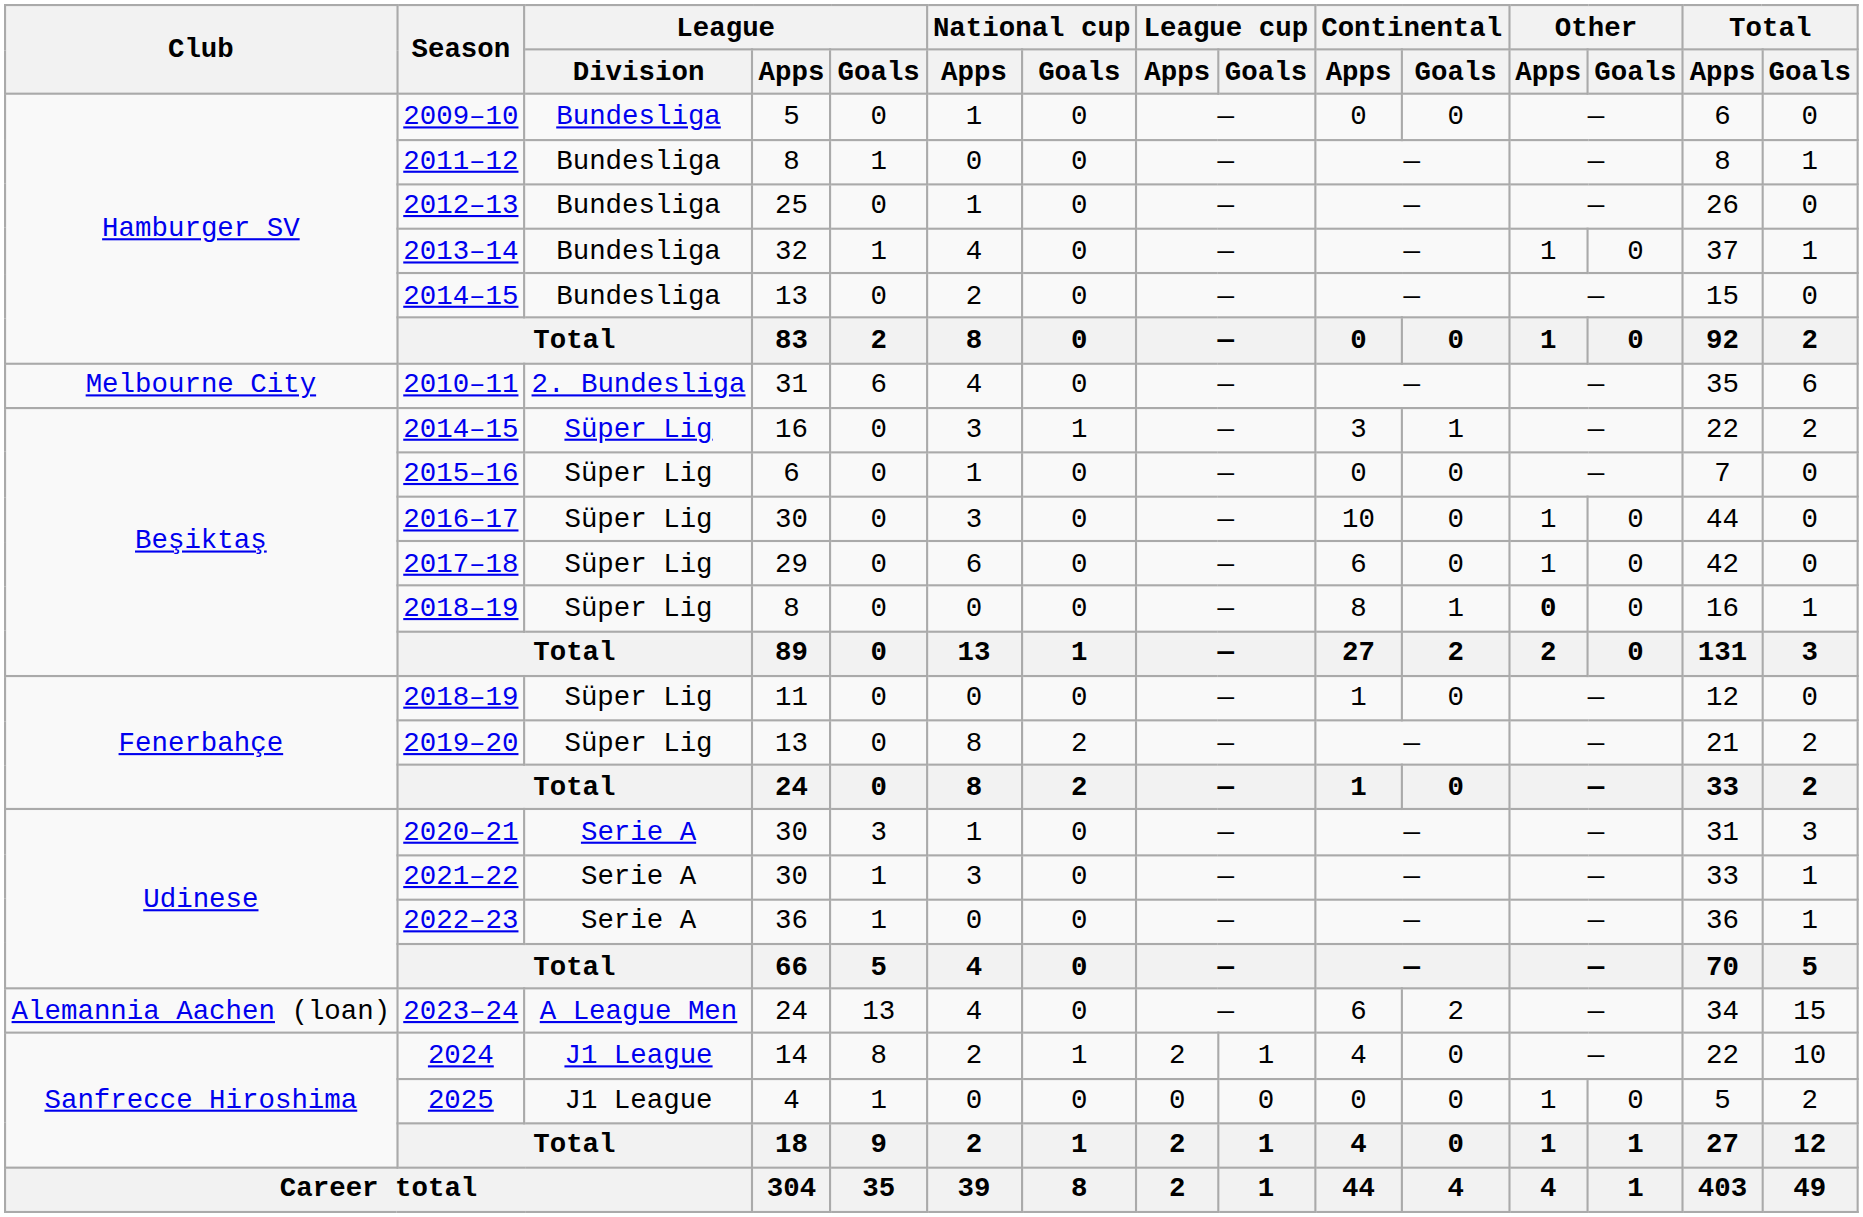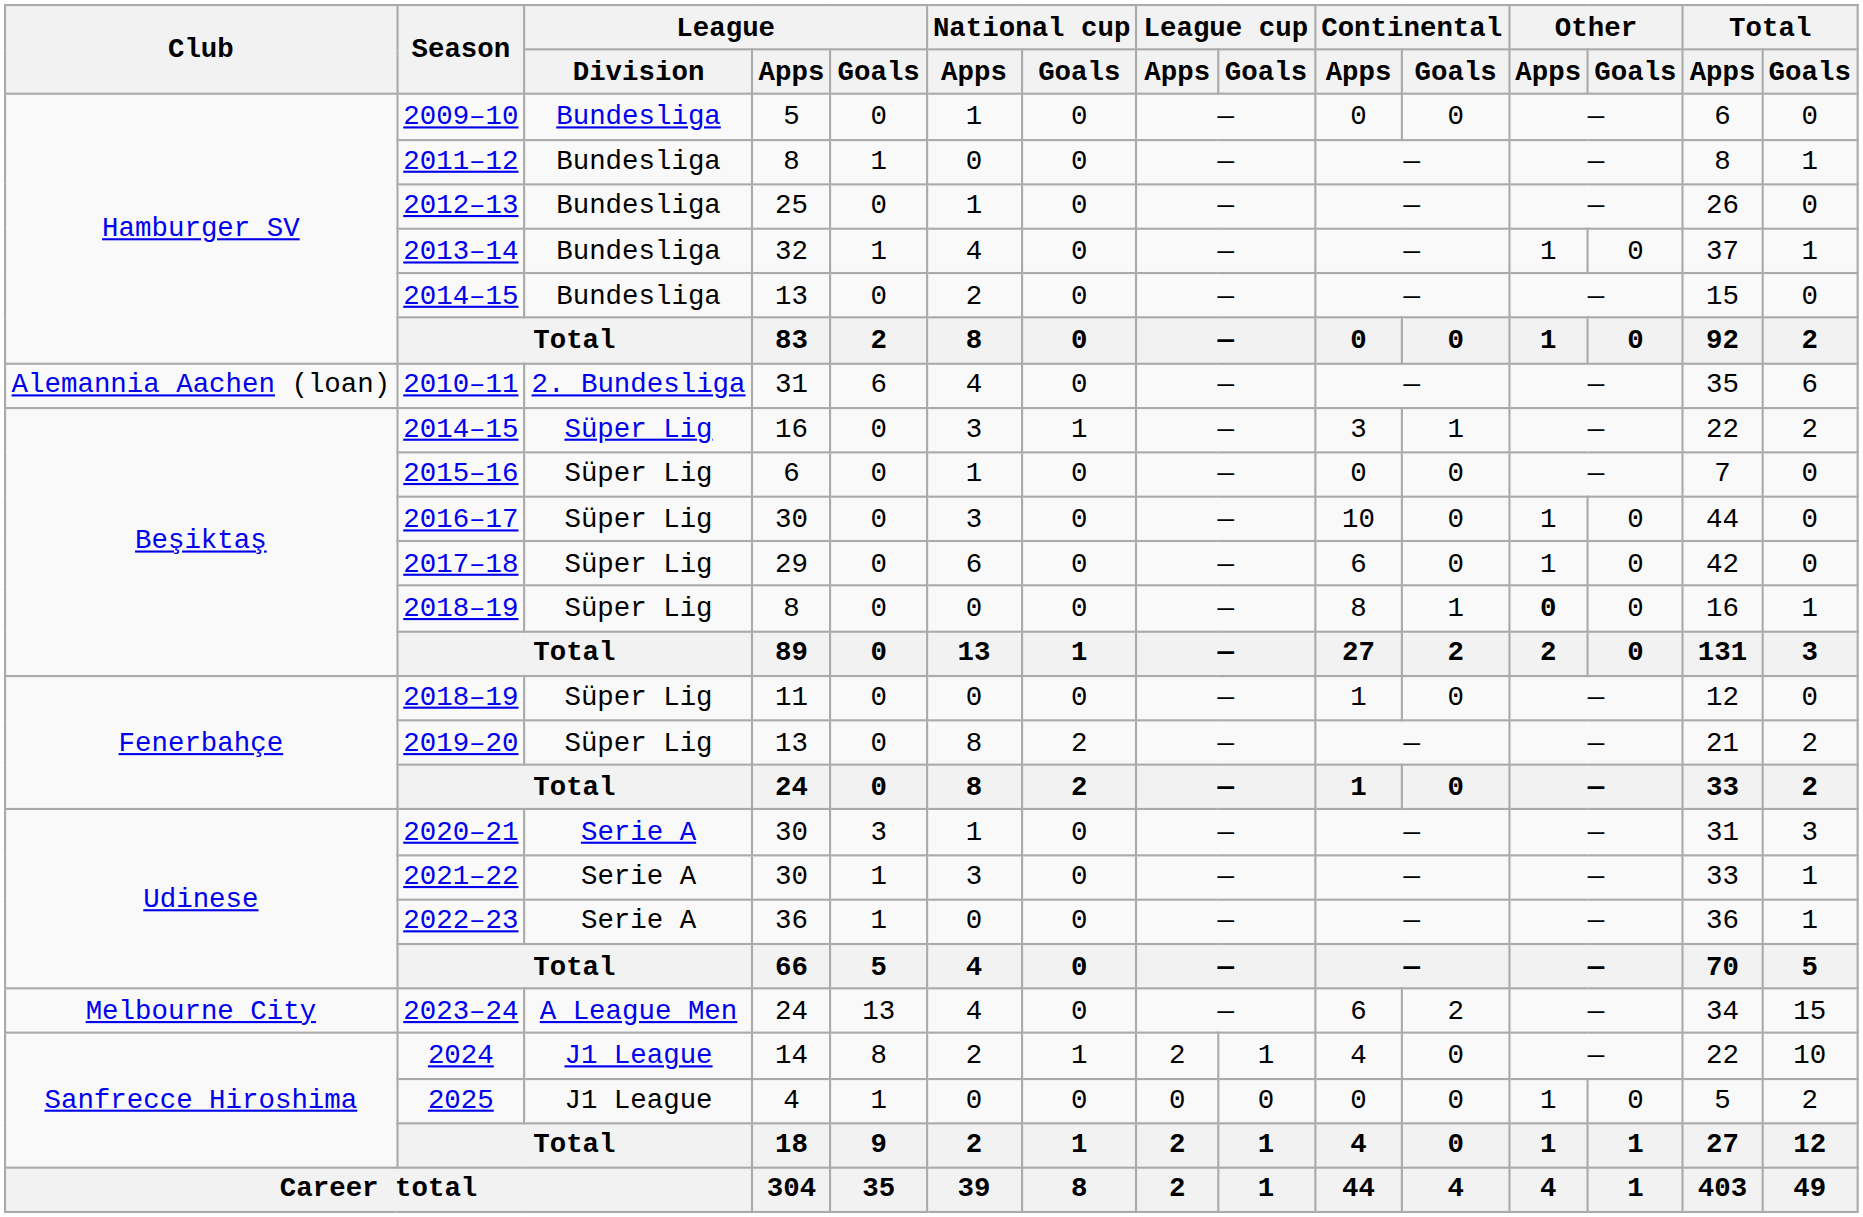 <table class="wikitable" style="text-align:center">
 <tr>
 <th rowspan="2">Club</th>
 <th rowspan="2">Season</th>
 <th colspan="3">League</th>
 <th colspan="2">National cup</th>
 <th colspan="2">League cup</th>
 <th colspan="2">Continental</th>
 <th colspan="2">Other</th>
 <th colspan="2">Total</th>
 </tr>
 <tr>
 <th>Division</th>
 <th>Apps</th>
 <th>Goals</th>
 <th>Apps</th>
 <th>Goals</th>
 <th>Apps</th>
 <th>Goals</th>
 <th>Apps</th>
 <th>Goals</th>
 <th>Apps</th>
 <th>Goals</th>
 <th>Apps</th>
 <th>Goals</th>
 </tr>
 <tr>
 <td rowspan="6"><a href='#'>Hamburger SV</a></td>
 <td><a href='#'>2009–10</a></td>
 <td><a href='#'>Bundesliga</a></td>
 <td>5</td>
 <td>0</td>
 <td>1</td>
 <td>0</td>
 <td colspan="2">—</td>
 <td>0</td>
 <td>0</td>
 <td colspan="2">—</td>
 <td>6</td>
 <td>0</td>
 </tr>
 <tr>
 <td><a href='#'>2011–12</a></td>
 <td>Bundesliga</td>
 <td>8</td>
 <td>1</td>
 <td>0</td>
 <td>0</td>
 <td colspan="2">—</td>
 <td colspan="2">—</td>
 <td colspan="2">—</td>
 <td>8</td>
 <td>1</td>
 </tr>
 <tr>
 <td><a href='#'>2012–13</a></td>
 <td>Bundesliga</td>
 <td>25</td>
 <td>0</td>
 <td>1</td>
 <td>0</td>
 <td colspan="2">—</td>
 <td colspan="2">—</td>
 <td colspan="2">—</td>
 <td>26</td>
 <td>0</td>
 </tr>
 <tr>
 <td><a href='#'>2013–14</a></td>
 <td>Bundesliga</td>
 <td>32</td>
 <td>1</td>
 <td>4</td>
 <td>0</td>
 <td colspan="2">—</td>
 <td colspan="2">—</td>
 <td>1</td>
 <td>0</td>
 <td>37</td>
 <td>1</td>
 </tr>
 <tr>
 <td><a href='#'>2014–15</a></td>
 <td>Bundesliga</td>
 <td>13</td>
 <td>0</td>
 <td>2</td>
 <td>0</td>
 <td colspan="2">—</td>
 <td colspan="2">—</td>
 <td colspan="2">—</td>
 <td>15</td>
 <td>0</td>
 </tr>
 <tr>
 <th colspan="2">Total</th>
 <th>83</th>
 <th>2</th>
 <th>8</th>
 <th>0</th>
 <th colspan="2">—</th>
 <th>0</th>
 <th>0</th>
 <th>1</th>
 <th>0</th>
 <th>92</th>
 <th>2</th>
 </tr>
 <tr>
-<td><a href='#'>Melbourne City</a></td>
+<td><a href='#'>Alemannia Aachen</a> (loan)</td>
 <td><a href='#'>2010–11</a></td>
 <td><a href='#'>2. Bundesliga</a></td>
 <td>31</td>
 <td>6</td>
 <td>4</td>
 <td>0</td>
 <td colspan="2">—</td>
 <td colspan="2">—</td>
 <td colspan="2">—</td>
 <td>35</td>
 <td>6</td>
 </tr>
 <tr>
 <td rowspan="6"><a href='#'>Beşiktaş</a></td>
 <td><a href='#'>2014–15</a></td>
 <td><a href='#'>Süper Lig</a></td>
 <td>16</td>
 <td>0</td>
 <td>3</td>
 <td>1</td>
 <td colspan="2">—</td>
 <td>3</td>
 <td>1</td>
 <td colspan="2">—</td>
 <td>22</td>
 <td>2</td>
 </tr>
 <tr>
 <td><a href='#'>2015–16</a></td>
 <td>Süper Lig</td>
 <td>6</td>
 <td>0</td>
 <td>1</td>
 <td>0</td>
 <td colspan="2">—</td>
 <td>0</td>
 <td>0</td>
 <td colspan="2">—</td>
 <td>7</td>
 <td>0</td>
 </tr>
 <tr>
 <td><a href='#'>2016–17</a></td>
 <td>Süper Lig</td>
 <td>30</td>
 <td>0</td>
 <td>3</td>
 <td>0</td>
 <td colspan="2">—</td>
 <td>10</td>
 <td>0</td>
 <td>1</td>
 <td>0</td>
 <td>44</td>
 <td>0</td>
 </tr>
 <tr>
 <td><a href='#'>2017–18</a></td>
 <td>Süper Lig</td>
 <td>29</td>
 <td>0</td>
 <td>6</td>
 <td>0</td>
 <td colspan="2">—</td>
 <td>6</td>
 <td>0</td>
 <td>1</td>
 <td>0</td>
 <td>42</td>
 <td>0</td>
 </tr>
 <tr>
 <td><a href='#'>2018–19</a></td>
 <td>Süper Lig</td>
 <td>8</td>
 <td>0</td>
 <td>0</td>
 <td>0</td>
 <td colspan="2">—</td>
 <td>8</td>
 <td>1</td>
 <td><strong>0</strong></td>
 <td>0</td>
 <td>16</td>
 <td>1</td>
 </tr>
 <tr>
 <th colspan="2">Total</th>
 <th>89</th>
 <th>0</th>
 <th>13</th>
 <th>1</th>
 <th colspan="2">—</th>
 <th>27</th>
 <th>2</th>
 <th>2</th>
 <th>0</th>
 <th>131</th>
 <th>3</th>
 </tr>
 <tr>
 <td rowspan="3"><a href='#'>Fenerbahçe</a></td>
 <td><a href='#'>2018–19</a></td>
 <td>Süper Lig</td>
 <td>11</td>
 <td>0</td>
 <td>0</td>
 <td>0</td>
 <td colspan="2">—</td>
 <td>1</td>
 <td>0</td>
 <td colspan="2">—</td>
 <td>12</td>
 <td>0</td>
 </tr>
 <tr>
 <td><a href='#'>2019–20</a></td>
 <td>Süper Lig</td>
 <td>13</td>
 <td>0</td>
 <td>8</td>
 <td>2</td>
 <td colspan="2">—</td>
 <td colspan="2">—</td>
 <td colspan="2">—</td>
 <td>21</td>
 <td>2</td>
 </tr>
 <tr>
 <th colspan="2">Total</th>
 <th>24</th>
 <th>0</th>
 <th>8</th>
 <th>2</th>
 <th colspan="2">—</th>
 <th>1</th>
 <th>0</th>
 <th colspan="2">—</th>
 <th>33</th>
 <th>2</th>
 </tr>
 <tr>
 <td rowspan="4"><a href='#'>Udinese</a></td>
 <td><a href='#'>2020–21</a></td>
 <td><a href='#'>Serie A</a></td>
 <td>30</td>
 <td>3</td>
 <td>1</td>
 <td>0</td>
 <td colspan="2">—</td>
 <td colspan="2">—</td>
 <td colspan="2">—</td>
 <td>31</td>
 <td>3</td>
 </tr>
 <tr>
 <td><a href='#'>2021–22</a></td>
 <td>Serie A</td>
 <td>30</td>
 <td>1</td>
 <td>3</td>
 <td>0</td>
 <td colspan="2">—</td>
 <td colspan="2">—</td>
 <td colspan="2">—</td>
 <td>33</td>
 <td>1</td>
 </tr>
 <tr>
 <td><a href='#'>2022–23</a></td>
 <td>Serie A</td>
 <td>36</td>
 <td>1</td>
 <td>0</td>
 <td>0</td>
 <td colspan="2">—</td>
 <td colspan="2">—</td>
 <td colspan="2">—</td>
 <td>36</td>
 <td>1</td>
 </tr>
 <tr>
 <th colspan="2">Total</th>
 <th>66</th>
 <th>5</th>
 <th>4</th>
 <th>0</th>
 <th colspan="2">—</th>
 <th colspan="2">—</th>
 <th colspan="2">—</th>
 <th>70</th>
 <th>5</th>
 </tr>
 <tr>
-<td><a href='#'>Alemannia Aachen</a> (loan)</td>
+<td><a href='#'>Melbourne City</a></td>
 <td><a href='#'>2023–24</a></td>
 <td><a href='#'>A League Men</a></td>
 <td>24</td>
 <td>13</td>
 <td>4</td>
 <td>0</td>
 <td colspan="2">—</td>
 <td>6</td>
 <td>2</td>
 <td colspan="2">—</td>
 <td>34</td>
 <td>15</td>
 </tr>
 <tr>
 <td rowspan="3"><a href='#'>Sanfrecce Hiroshima</a></td>
 <td><a href='#'>2024</a></td>
 <td><a href='#'>J1 League</a></td>
 <td>14</td>
 <td>8</td>
 <td>2</td>
 <td>1</td>
 <td>2</td>
 <td>1</td>
 <td>4</td>
 <td>0</td>
 <td colspan="2">—</td>
 <td>22</td>
 <td>10</td>
 </tr>
 <tr>
 <td><a href='#'>2025</a></td>
 <td>J1 League</td>
 <td>4</td>
 <td>1</td>
 <td>0</td>
 <td>0</td>
 <td>0</td>
 <td>0</td>
 <td>0</td>
 <td>0</td>
 <td>1</td>
 <td>0</td>
 <td>5</td>
 <td>2</td>
 </tr>
 <tr>
 <th colspan="2">Total</th>
 <th>18</th>
 <th>9</th>
 <th>2</th>
 <th>1</th>
 <th>2</th>
 <th>1</th>
 <th>4</th>
 <th>0</th>
 <th>1</th>
 <th>1</th>
 <th>27</th>
 <th>12</th>
 </tr>
 <tr>
 <th colspan="3">Career total</th>
 <th>304</th>
 <th>35</th>
 <th>39</th>
 <th>8</th>
 <th>2</th>
 <th>1</th>
 <th>44</th>
 <th>4</th>
 <th>4</th>
 <th>1</th>
 <th>403</th>
 <th>49</th>
 </tr>
 </table>
